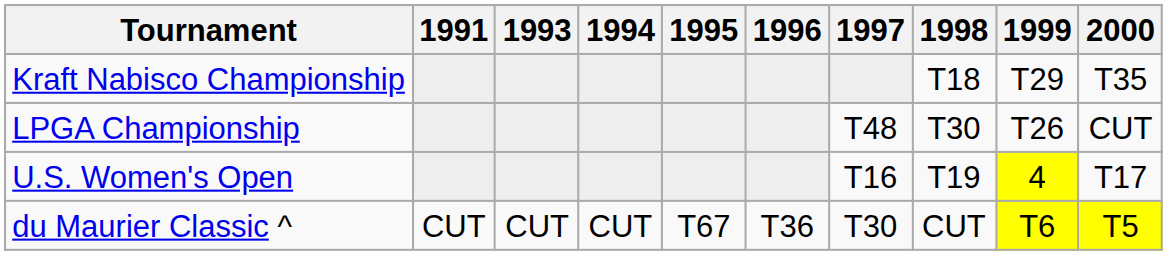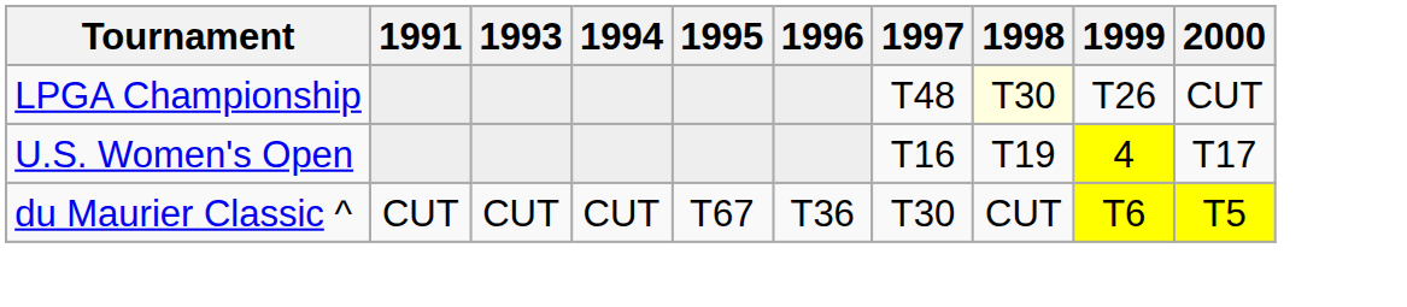 <table class="wikitable" style="font-size:95%;text-align:center;">
 <tr>
 <th>Tournament</th>
 <th>1991</th>
 <th>1993</th>
 <th>1994</th>
 <th>1995</th>
 <th>1996</th>
 <th>1997</th>
 <th>1998</th>
 <th>1999</th>
 <th>2000</th>
 </tr>
 <tr>
-<td align=left><a href='#'>Kraft Nabisco Championship</a></td>
-<td style="background:#eeeeee;"></td>
-<td style="background:#eeeeee;"></td>
-<td style="background:#eeeeee;"></td>
-<td style="background:#eeeeee;"></td>
-<td style="background:#eeeeee;"></td>
-<td style="background:#eeeeee;"></td>
-<td>T18</td>
-<td>T29</td>
-<td>T35</td>
-</tr>
-<tr>
 <td align=left><a href='#'>LPGA Championship</a></td>
 <td style="background:#eeeeee;"></td>
 <td style="background:#eeeeee;"></td>
 <td style="background:#eeeeee;"></td>
 <td style="background:#eeeeee;"></td>
 <td style="background:#eeeeee;"></td>
 <td>T48</td>
-<td>T30</td>
+<td style="background: lightyellow;">T30</td>
 <td>T26</td>
 <td>CUT</td>
 </tr>
 <tr>
 <td align=left><a href='#'>U.S. Women's Open</a></td>
 <td style="background:#eeeeee;"></td>
 <td style="background:#eeeeee;"></td>
 <td style="background:#eeeeee;"></td>
 <td style="background:#eeeeee;"></td>
 <td style="background:#eeeeee;"></td>
 <td>T16</td>
 <td>T19</td>
 <td style="background:yellow;">4</td>
 <td>T17</td>
 </tr>
 <tr>
 <td align=left><a href='#'>du Maurier Classic</a> ^</td>
 <td>CUT</td>
 <td>CUT</td>
 <td>CUT</td>
 <td>T67</td>
 <td>T36</td>
 <td>T30</td>
 <td>CUT</td>
 <td style="background:yellow;">T6</td>
 <td style="background:yellow;">T5</td>
 </tr>
 </table>
